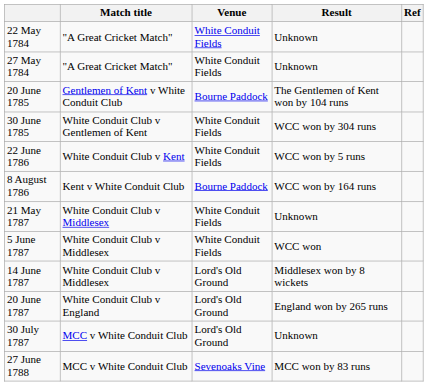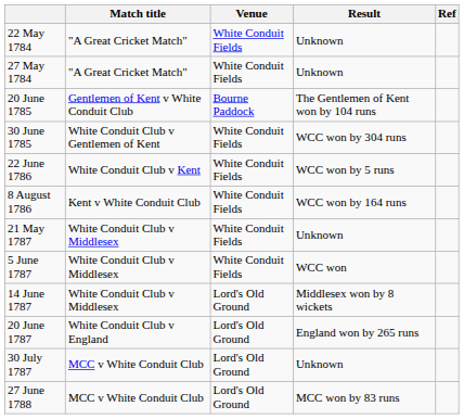 <table class="wikitable plainrowheaders">
 <tr>
 <th></th>
 <th>Match title</th>
 <th>Venue</th>
 <th>Result</th>
 <th>Ref</th>
 </tr>
 <tr>
 <td>22 May 1784</td>
 <td>"A Great Cricket Match"</td>
 <td><a href='#'>White Conduit Fields</a></td>
 <td>Unknown</td>
 <td></td>
 </tr>
 <tr>
 <td>27 May 1784</td>
 <td>"A Great Cricket Match"</td>
 <td>White Conduit Fields</td>
 <td>Unknown</td>
 <td></td>
 </tr>
 <tr>
 <td>20 June 1785</td>
 <td><a href='#'>Gentlemen of Kent</a> v White Conduit Club</td>
 <td><a href='#'>Bourne Paddock</a></td>
 <td>The Gentlemen of Kent won by 104 runs</td>
 <td></td>
 </tr>
 <tr>
 <td>30 June 1785</td>
 <td>White Conduit Club v Gentlemen of Kent</td>
 <td>White Conduit Fields</td>
 <td>WCC won by 304 runs</td>
 <td></td>
 </tr>
 <tr>
 <td>22 June 1786</td>
 <td>White Conduit Club v <a href='#'>Kent</a></td>
 <td>White Conduit Fields</td>
 <td>WCC won by 5 runs</td>
 <td></td>
 </tr>
 <tr>
 <td>8 August 1786</td>
 <td>Kent v White Conduit Club</td>
-<td><a href='#'>Bourne Paddock</a></td>
+<td>White Conduit Fields</td>
 <td>WCC won by 164 runs</td>
 <td></td>
 </tr>
 <tr>
 <td>21 May 1787</td>
 <td>White Conduit Club v <a href='#'>Middlesex</a></td>
 <td>White Conduit Fields</td>
 <td>Unknown</td>
 <td></td>
 </tr>
 <tr>
 <td>5 June 1787</td>
 <td>White Conduit Club v Middlesex</td>
 <td>White Conduit Fields</td>
 <td>WCC won</td>
 <td></td>
 </tr>
 <tr>
 <td>14 June 1787</td>
 <td>White Conduit Club v Middlesex</td>
 <td>Lord's Old Ground</td>
 <td>Middlesex won by 8 wickets</td>
 <td></td>
 </tr>
 <tr>
 <td>20 June 1787</td>
 <td>White Conduit Club v England</td>
 <td>Lord's Old Ground</td>
 <td>England won by 265 runs</td>
 <td></td>
 </tr>
 <tr>
 <td>30 July 1787</td>
 <td><a href='#'>MCC</a> v White Conduit Club</td>
 <td>Lord's Old Ground</td>
 <td>Unknown</td>
 <td></td>
 </tr>
 <tr>
 <td>27 June 1788</td>
 <td>MCC v White Conduit Club</td>
-<td><a href='#'>Sevenoaks Vine</a></td>
+<td>Lord's Old Ground</td>
 <td>MCC won by 83 runs</td>
 <td></td>
 </tr>
 </table>
